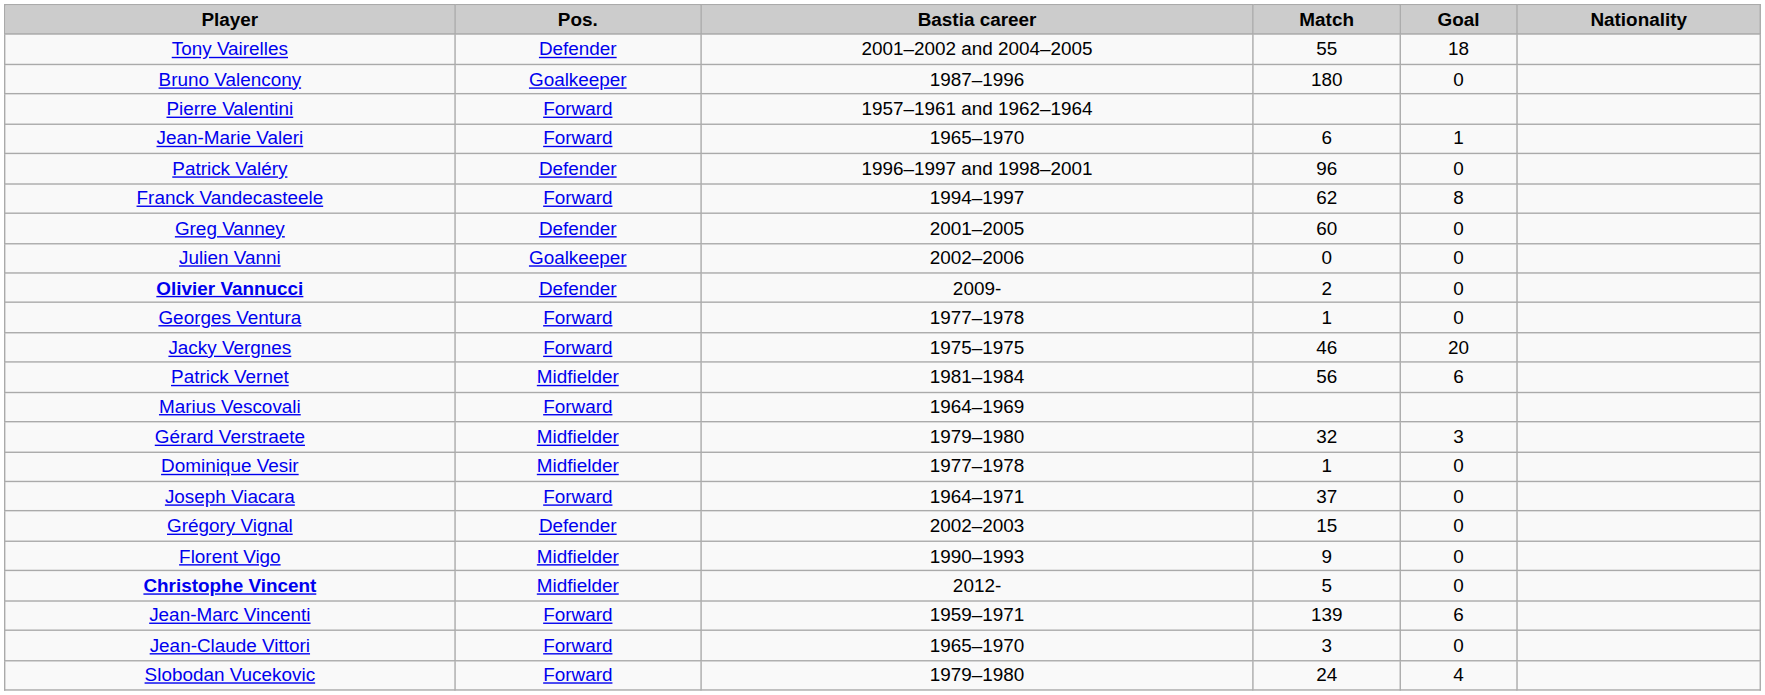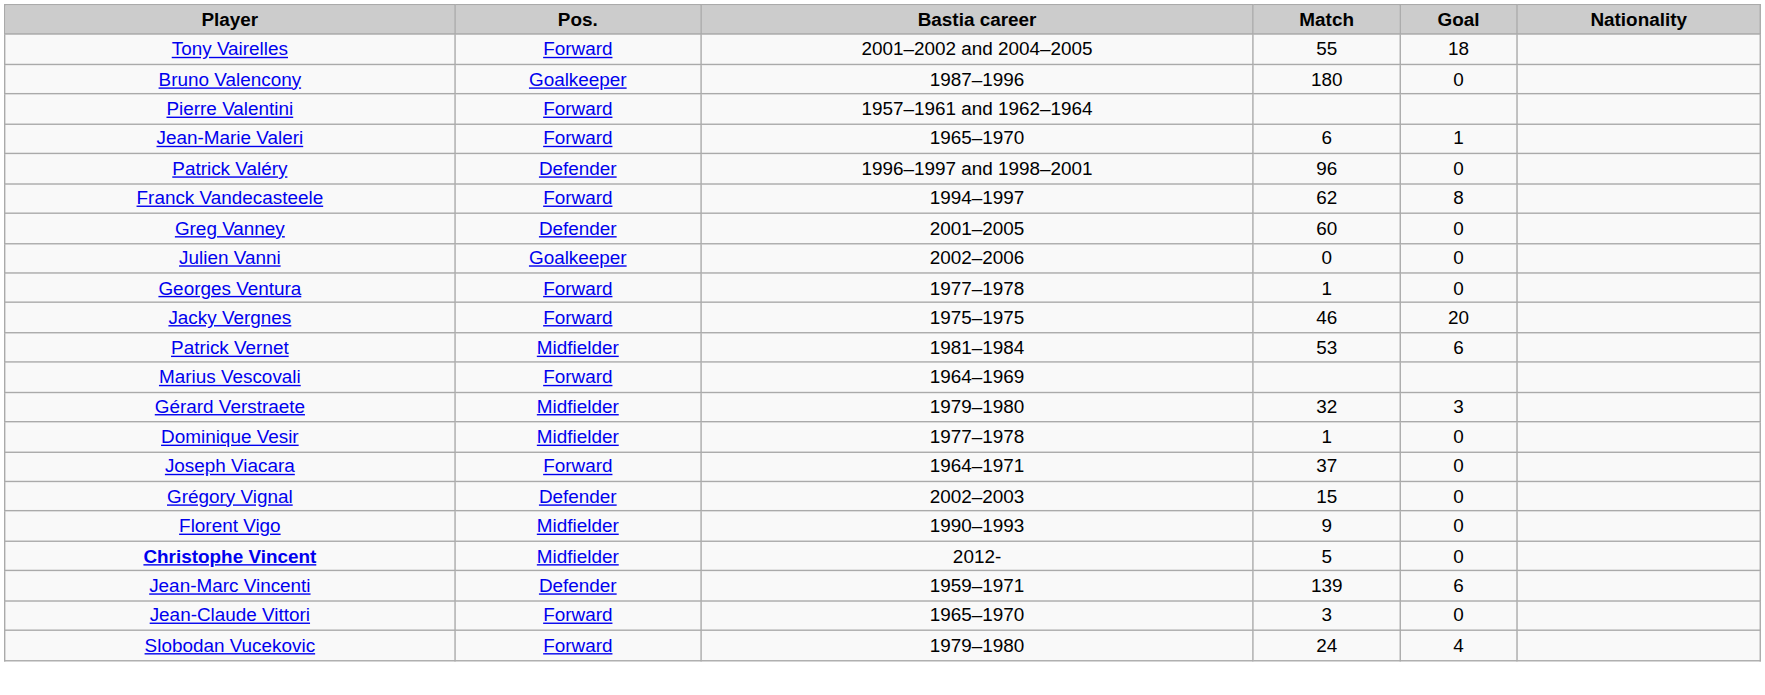 <table cellpadding="4" cellspacing="0" border="1" width="100%" style="text-align: center; font-size: 85%; border: gray solid 1px; border-collapse: collapse;" class="wikitable sortable">
 <tr bgcolor="#CCCCCC">
 <td align="center"><strong>Player</strong></td>
 <td align="center"><strong>Pos.</strong></td>
 <td align="center"><strong>Bastia career</strong></td>
 <td align="center"><strong>Match</strong></td>
 <td align="center"><strong>Goal</strong></td>
 <td align="center"><strong>Nationality</strong></td>
 </tr>
 <tr>
 <td><a href='#'>Tony Vairelles</a></td>
-<td><a href='#'>Defender</a></td>
+<td><a href='#'>Forward</a></td>
 <td>2001–2002 and 2004–2005</td>
 <td>55</td>
 <td>18</td>
 <td></td>
 </tr>
 <tr>
 <td><a href='#'>Bruno Valencony</a></td>
 <td><a href='#'>Goalkeeper</a></td>
 <td>1987–1996</td>
 <td>180</td>
 <td>0</td>
 <td></td>
 </tr>
 <tr>
 <td><a href='#'>Pierre Valentini</a></td>
 <td><a href='#'>Forward</a></td>
 <td>1957–1961 and 1962–1964</td>
 <td></td>
 <td></td>
 <td></td>
 </tr>
 <tr>
 <td><a href='#'>Jean-Marie Valeri</a></td>
 <td><a href='#'>Forward</a></td>
 <td>1965–1970</td>
 <td>6</td>
 <td>1</td>
 <td></td>
 </tr>
 <tr>
 <td><a href='#'>Patrick Valéry</a></td>
 <td><a href='#'>Defender</a></td>
 <td>1996–1997 and 1998–2001</td>
 <td>96</td>
 <td>0</td>
 <td></td>
 </tr>
 <tr>
 <td><a href='#'>Franck Vandecasteele</a></td>
 <td><a href='#'>Forward</a></td>
 <td>1994–1997</td>
 <td>62</td>
 <td>8</td>
 <td></td>
 </tr>
 <tr>
 <td><a href='#'>Greg Vanney</a></td>
 <td><a href='#'>Defender</a></td>
 <td>2001–2005</td>
 <td>60</td>
 <td>0</td>
 <td></td>
 </tr>
 <tr>
 <td><a href='#'>Julien Vanni</a></td>
 <td><a href='#'>Goalkeeper</a></td>
 <td>2002–2006</td>
 <td>0</td>
 <td>0</td>
 <td></td>
 </tr>
 <tr>
-<td><strong><a href='#'>Olivier Vannucci</a></strong></td>
-<td><a href='#'>Defender</a></td>
-<td>2009-</td>
-<td>2</td>
-<td>0</td>
-<td></td>
-</tr>
-<tr>
 <td><a href='#'>Georges Ventura</a></td>
 <td><a href='#'>Forward</a></td>
 <td>1977–1978</td>
 <td>1</td>
 <td>0</td>
 <td></td>
 </tr>
 <tr>
 <td><a href='#'>Jacky Vergnes</a></td>
 <td><a href='#'>Forward</a></td>
 <td>1975–1975</td>
 <td>46</td>
 <td>20</td>
 <td></td>
 </tr>
 <tr>
 <td><a href='#'>Patrick Vernet</a></td>
 <td><a href='#'>Midfielder</a></td>
 <td>1981–1984</td>
-<td>56</td>
+<td>53</td>
 <td>6</td>
 <td></td>
 </tr>
 <tr>
 <td><a href='#'>Marius Vescovali</a></td>
 <td><a href='#'>Forward</a></td>
 <td>1964–1969</td>
 <td></td>
 <td></td>
 <td></td>
 </tr>
 <tr>
 <td><a href='#'>Gérard Verstraete</a></td>
 <td><a href='#'>Midfielder</a></td>
 <td>1979–1980</td>
 <td>32</td>
 <td>3</td>
 <td></td>
 </tr>
 <tr>
 <td><a href='#'>Dominique Vesir</a></td>
 <td><a href='#'>Midfielder</a></td>
 <td>1977–1978</td>
 <td>1</td>
 <td>0</td>
 <td></td>
 </tr>
 <tr>
 <td><a href='#'>Joseph Viacara</a></td>
 <td><a href='#'>Forward</a></td>
 <td>1964–1971</td>
 <td>37</td>
 <td>0</td>
 <td></td>
 </tr>
 <tr>
 <td><a href='#'>Grégory Vignal</a></td>
 <td><a href='#'>Defender</a></td>
 <td>2002–2003</td>
 <td>15</td>
 <td>0</td>
 <td></td>
 </tr>
 <tr>
 <td><a href='#'>Florent Vigo</a></td>
 <td><a href='#'>Midfielder</a></td>
 <td>1990–1993</td>
 <td>9</td>
 <td>0</td>
 <td></td>
 </tr>
 <tr>
 <td><strong><a href='#'>Christophe Vincent</a></strong></td>
 <td><a href='#'>Midfielder</a></td>
 <td>2012-</td>
 <td>5</td>
 <td>0</td>
 <td></td>
 </tr>
 <tr>
 <td><a href='#'>Jean-Marc Vincenti</a></td>
-<td><a href='#'>Forward</a></td>
+<td><a href='#'>Defender</a></td>
 <td>1959–1971</td>
 <td>139</td>
 <td>6</td>
 <td></td>
 </tr>
 <tr>
 <td><a href='#'>Jean-Claude Vittori</a></td>
 <td><a href='#'>Forward</a></td>
 <td>1965–1970</td>
 <td>3</td>
 <td>0</td>
 <td></td>
 </tr>
 <tr>
 <td><a href='#'>Slobodan Vucekovic</a></td>
 <td><a href='#'>Forward</a></td>
 <td>1979–1980</td>
 <td>24</td>
 <td>4</td>
 <td></td>
 </tr>
 </table>
